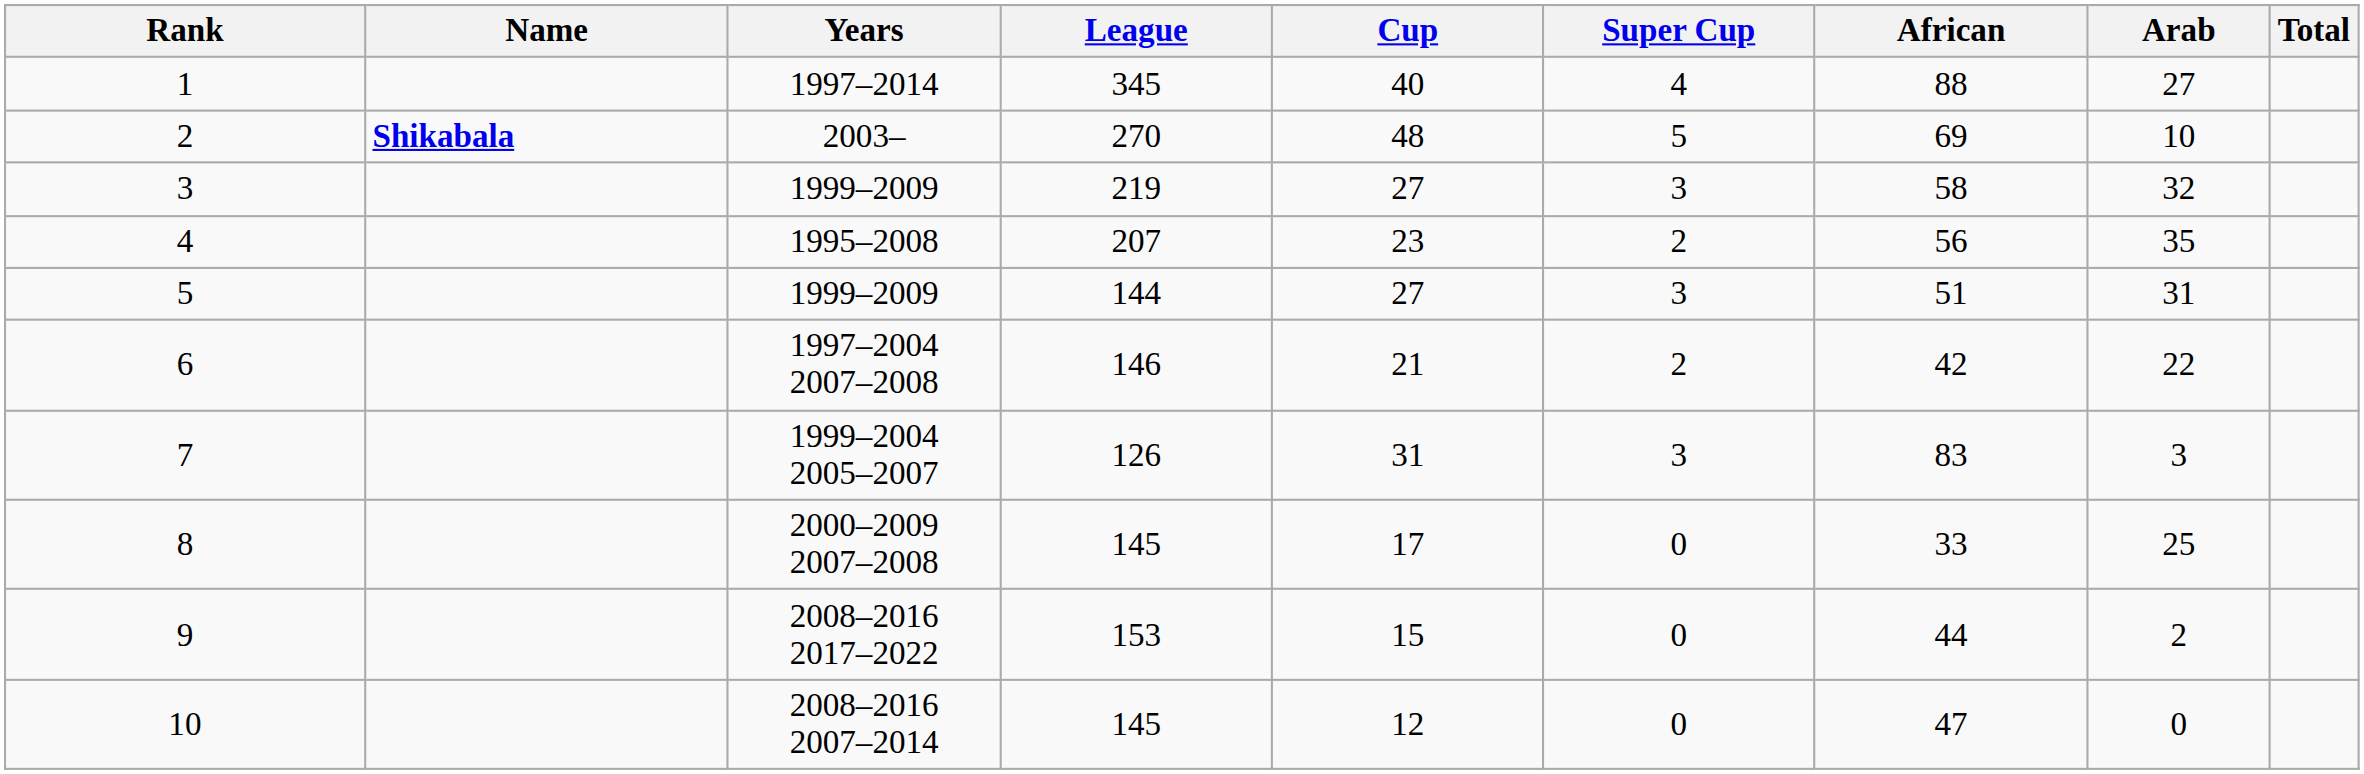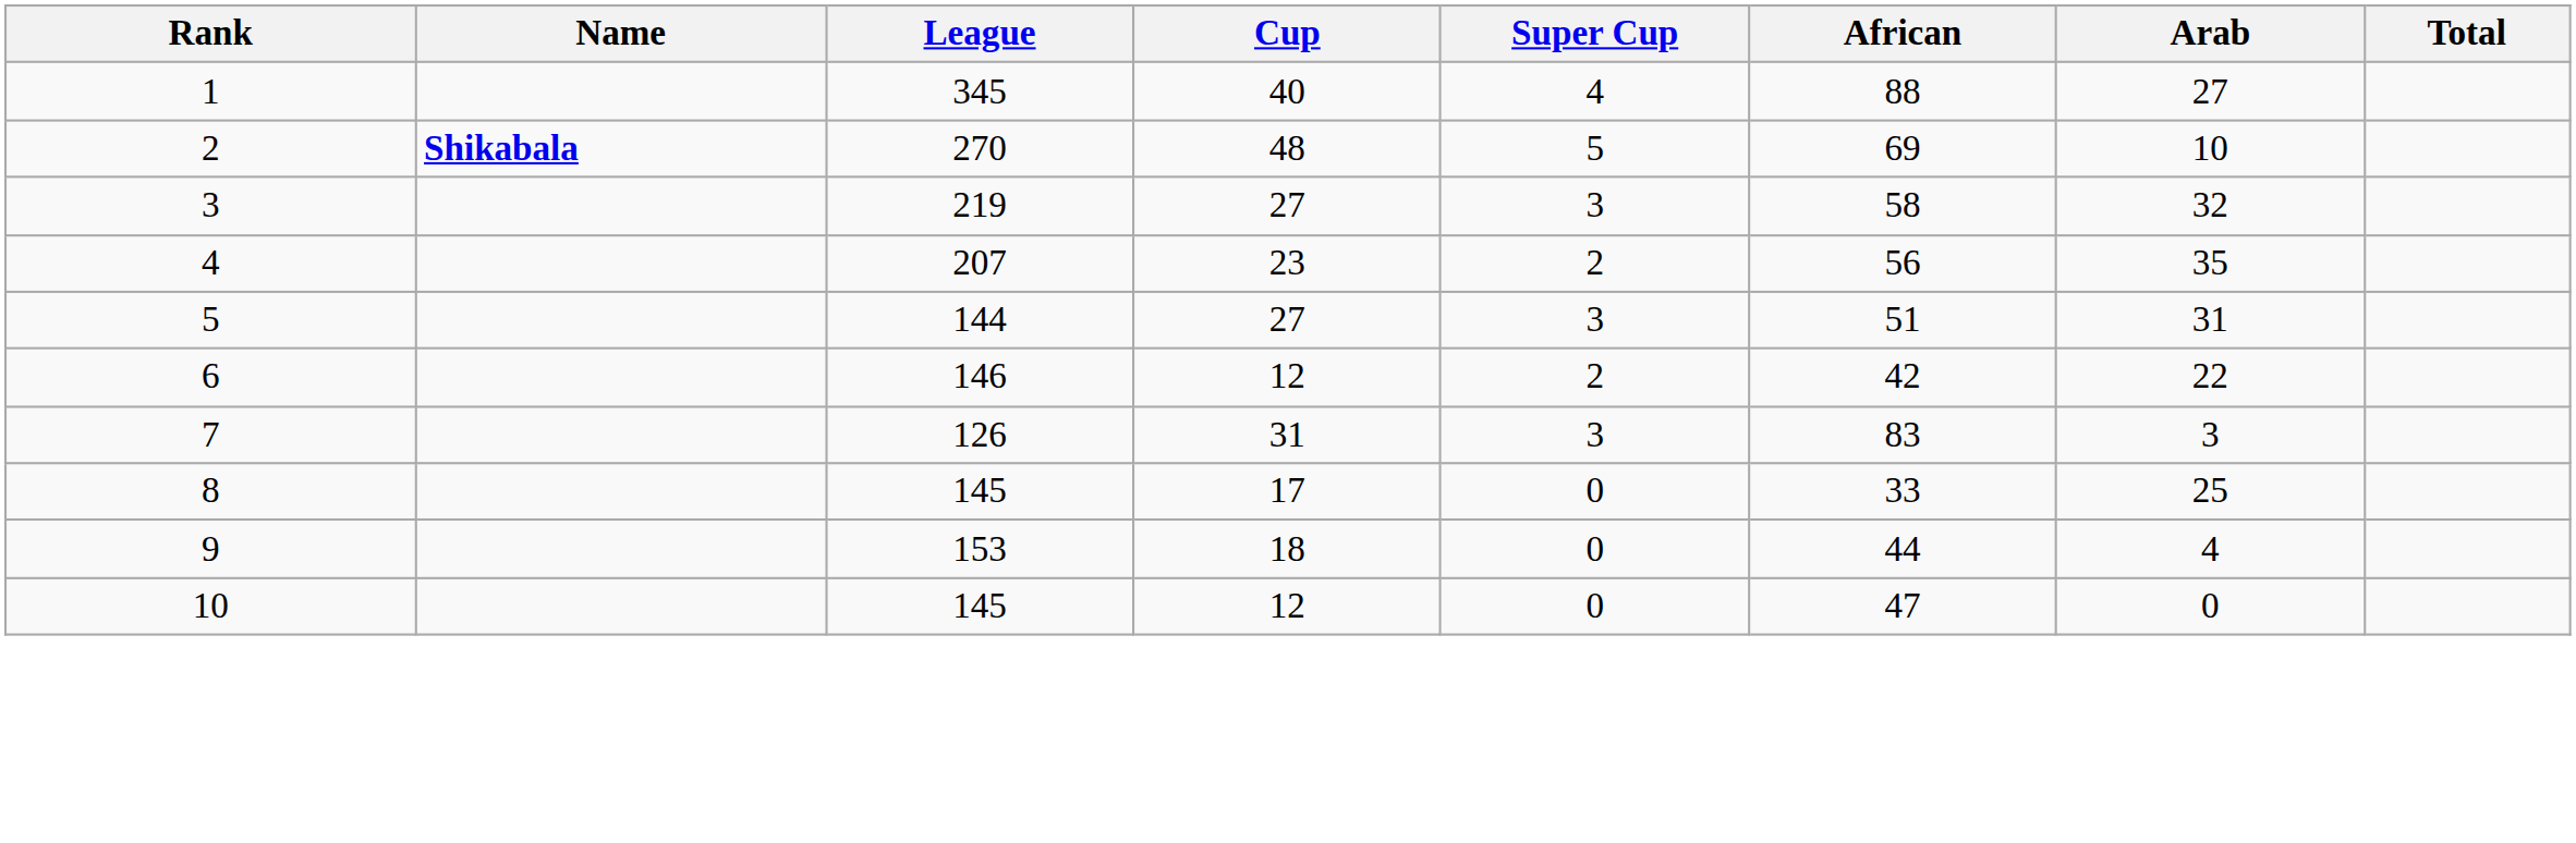 <table class="wikitable sortable" style="text-align: center;" width=90%;>
 <tr>
 <th width=16%>Rank</th>
 <th width=16%>Name</th>
-<th width=12%>Years</th>
 <th width=12%><a href='#'>League</a></th>
 <th width=12%><a href='#'>Cup</a></th>
 <th width=12%><a href='#'>Super Cup</a></th>
 <th width=12%>African</th>
 <th width=12%>Arab</th>
 <th width=16%>Total</th>
 </tr>
 <tr>
 <td>1</td>
 <td style="text-align:left;"> </td>
-<td>1997–2014</td>
 <td>345</td>
 <td>40</td>
 <td>4</td>
 <td>88</td>
 <td>27</td>
 <td></td>
 </tr>
 <tr>
 <td>2</td>
 <td style="text-align:left;"> <strong><a href='#'>Shikabala</a></strong></td>
-<td>2003–</td>
 <td>270</td>
 <td>48</td>
 <td>5</td>
 <td>69</td>
 <td>10</td>
 <td></td>
 </tr>
 <tr>
 <td>3</td>
 <td style="text-align:left;"> </td>
-<td>1999–2009</td>
 <td>219</td>
 <td>27</td>
 <td>3</td>
 <td>58</td>
 <td>32</td>
 <td></td>
 </tr>
 <tr>
 <td>4</td>
 <td style="text-align:left;"> </td>
-<td>1995–2008</td>
 <td>207</td>
 <td>23</td>
 <td>2</td>
 <td>56</td>
 <td>35</td>
 <td></td>
 </tr>
 <tr>
 <td>5</td>
 <td style="text-align:left;"> </td>
-<td>1999–2009</td>
 <td>144</td>
 <td>27</td>
 <td>3</td>
 <td>51</td>
 <td>31</td>
 <td></td>
 </tr>
 <tr>
 <td>6</td>
 <td style="text-align:left;"> </td>
-<td>1997–2004 <br> 2007–2008</td>
 <td>146</td>
-<td>21</td>
+<td>12</td>
 <td>2</td>
 <td>42</td>
 <td>22</td>
 <td></td>
 </tr>
 <tr>
 <td>7</td>
 <td style="text-align:left;"> </td>
-<td>1999–2004<br> 2005–2007</td>
 <td>126</td>
 <td>31</td>
 <td>3</td>
 <td>83</td>
 <td>3</td>
 <td></td>
 </tr>
 <tr>
 <td>8</td>
 <td style="text-align:left;"> </td>
-<td>2000–2009 <br> 2007–2008</td>
 <td>145</td>
 <td>17</td>
 <td>0</td>
 <td>33</td>
 <td>25</td>
 <td></td>
 </tr>
 <tr>
 <td>9</td>
 <td style="text-align:left;"> </td>
-<td>2008–2016 <br> 2017–2022</td>
 <td>153</td>
-<td>15</td>
+<td>18</td>
 <td>0</td>
 <td>44</td>
-<td>2</td>
+<td>4</td>
 <td></td>
 </tr>
 <tr>
 <td>10</td>
 <td style="text-align:left;"> </td>
-<td>2008–2016 <br> 2007–2014</td>
 <td>145</td>
 <td>12</td>
 <td>0</td>
 <td>47</td>
 <td>0</td>
 <td></td>
 </tr>
 </table>
